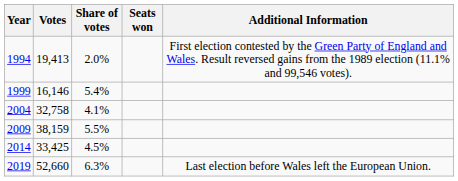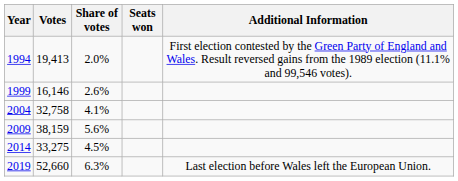 <table class="wikitable" style="text-align:center;">
 <tr>
 <th>Year</th>
 <th>Votes</th>
 <th>Share of votes</th>
 <th>Seats won</th>
 <th>Additional Information</th>
 </tr>
 <tr>
 <td><a href='#'>1994</a></td>
 <td>19,413</td>
 <td>2.0%</td>
 <td></td>
 <td>First election contested by the <a href='#'>Green Party of England and Wales</a>. Result reversed gains from the 1989 election (11.1% and 99,546 votes).</td>
 </tr>
 <tr>
 <td><a href='#'>1999</a></td>
 <td>16,146</td>
-<td>5.4%</td>
+<td>2.6%</td>
 <td></td>
 <td></td>
 </tr>
 <tr>
 <td><a href='#'>2004</a></td>
 <td>32,758</td>
 <td>4.1%</td>
 <td></td>
 <td></td>
 </tr>
 <tr>
 <td><a href='#'>2009</a></td>
 <td>38,159</td>
-<td>5.5%</td>
+<td>5.6%</td>
 <td></td>
 <td></td>
 </tr>
 <tr>
 <td><a href='#'>2014</a></td>
-<td>33,425</td>
+<td>33,275</td>
 <td>4.5%</td>
 <td></td>
 <td></td>
 </tr>
 <tr>
 <td><a href='#'>2019</a></td>
 <td>52,660</td>
 <td>6.3%</td>
 <td></td>
 <td>Last election before Wales left the European Union.</td>
 </tr>
 </table>
